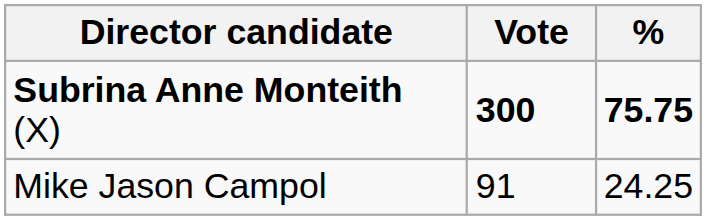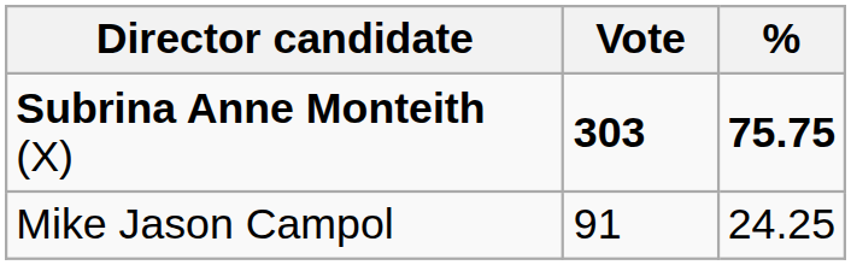 <table class="wikitable">
 <tr>
 <th width="200px">Director candidate</th>
 <th width="50px">Vote</th>
 <th width="30px">%</th>
 </tr>
 <tr>
 <td><strong>Subrina Anne Monteith</strong> (X) </td>
-<td><strong>300</strong></td>
+<td><strong>303</strong></td>
 <td><strong>75.75</strong></td>
 </tr>
 <tr>
 <td>Mike Jason Campol</td>
 <td>91</td>
 <td>24.25</td>
 </tr>
 </table>
